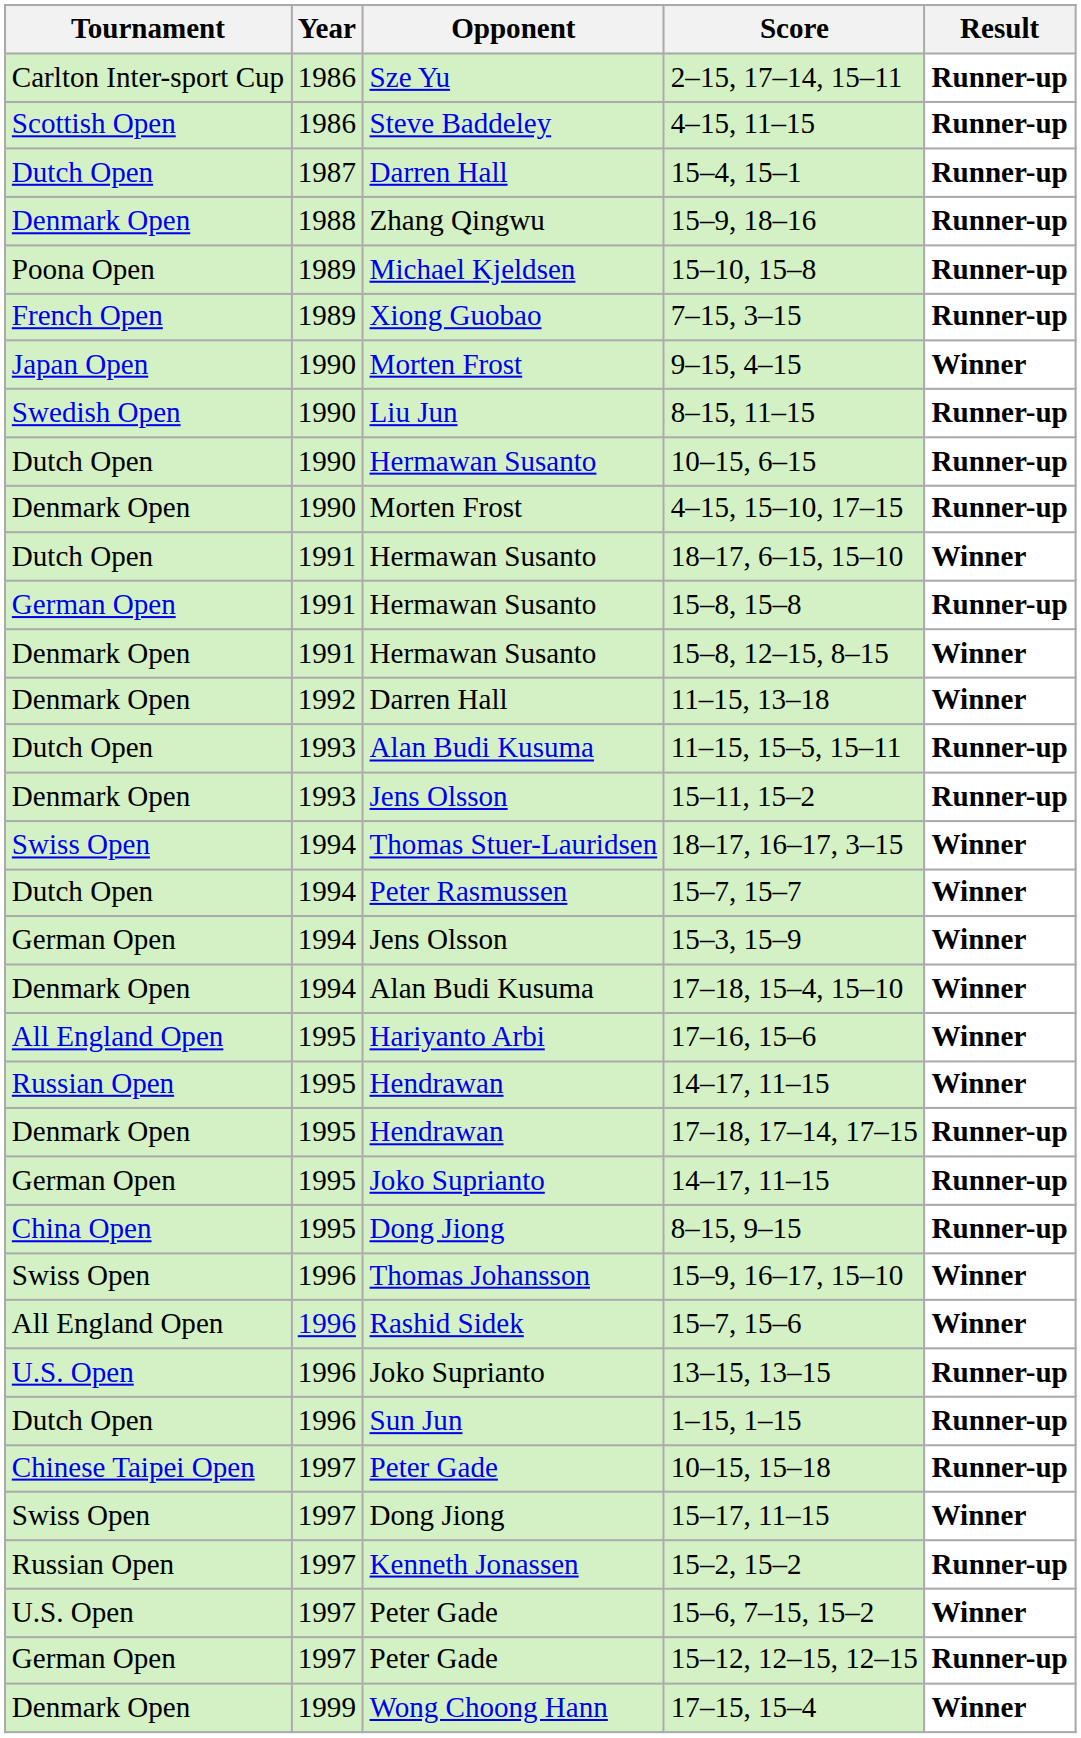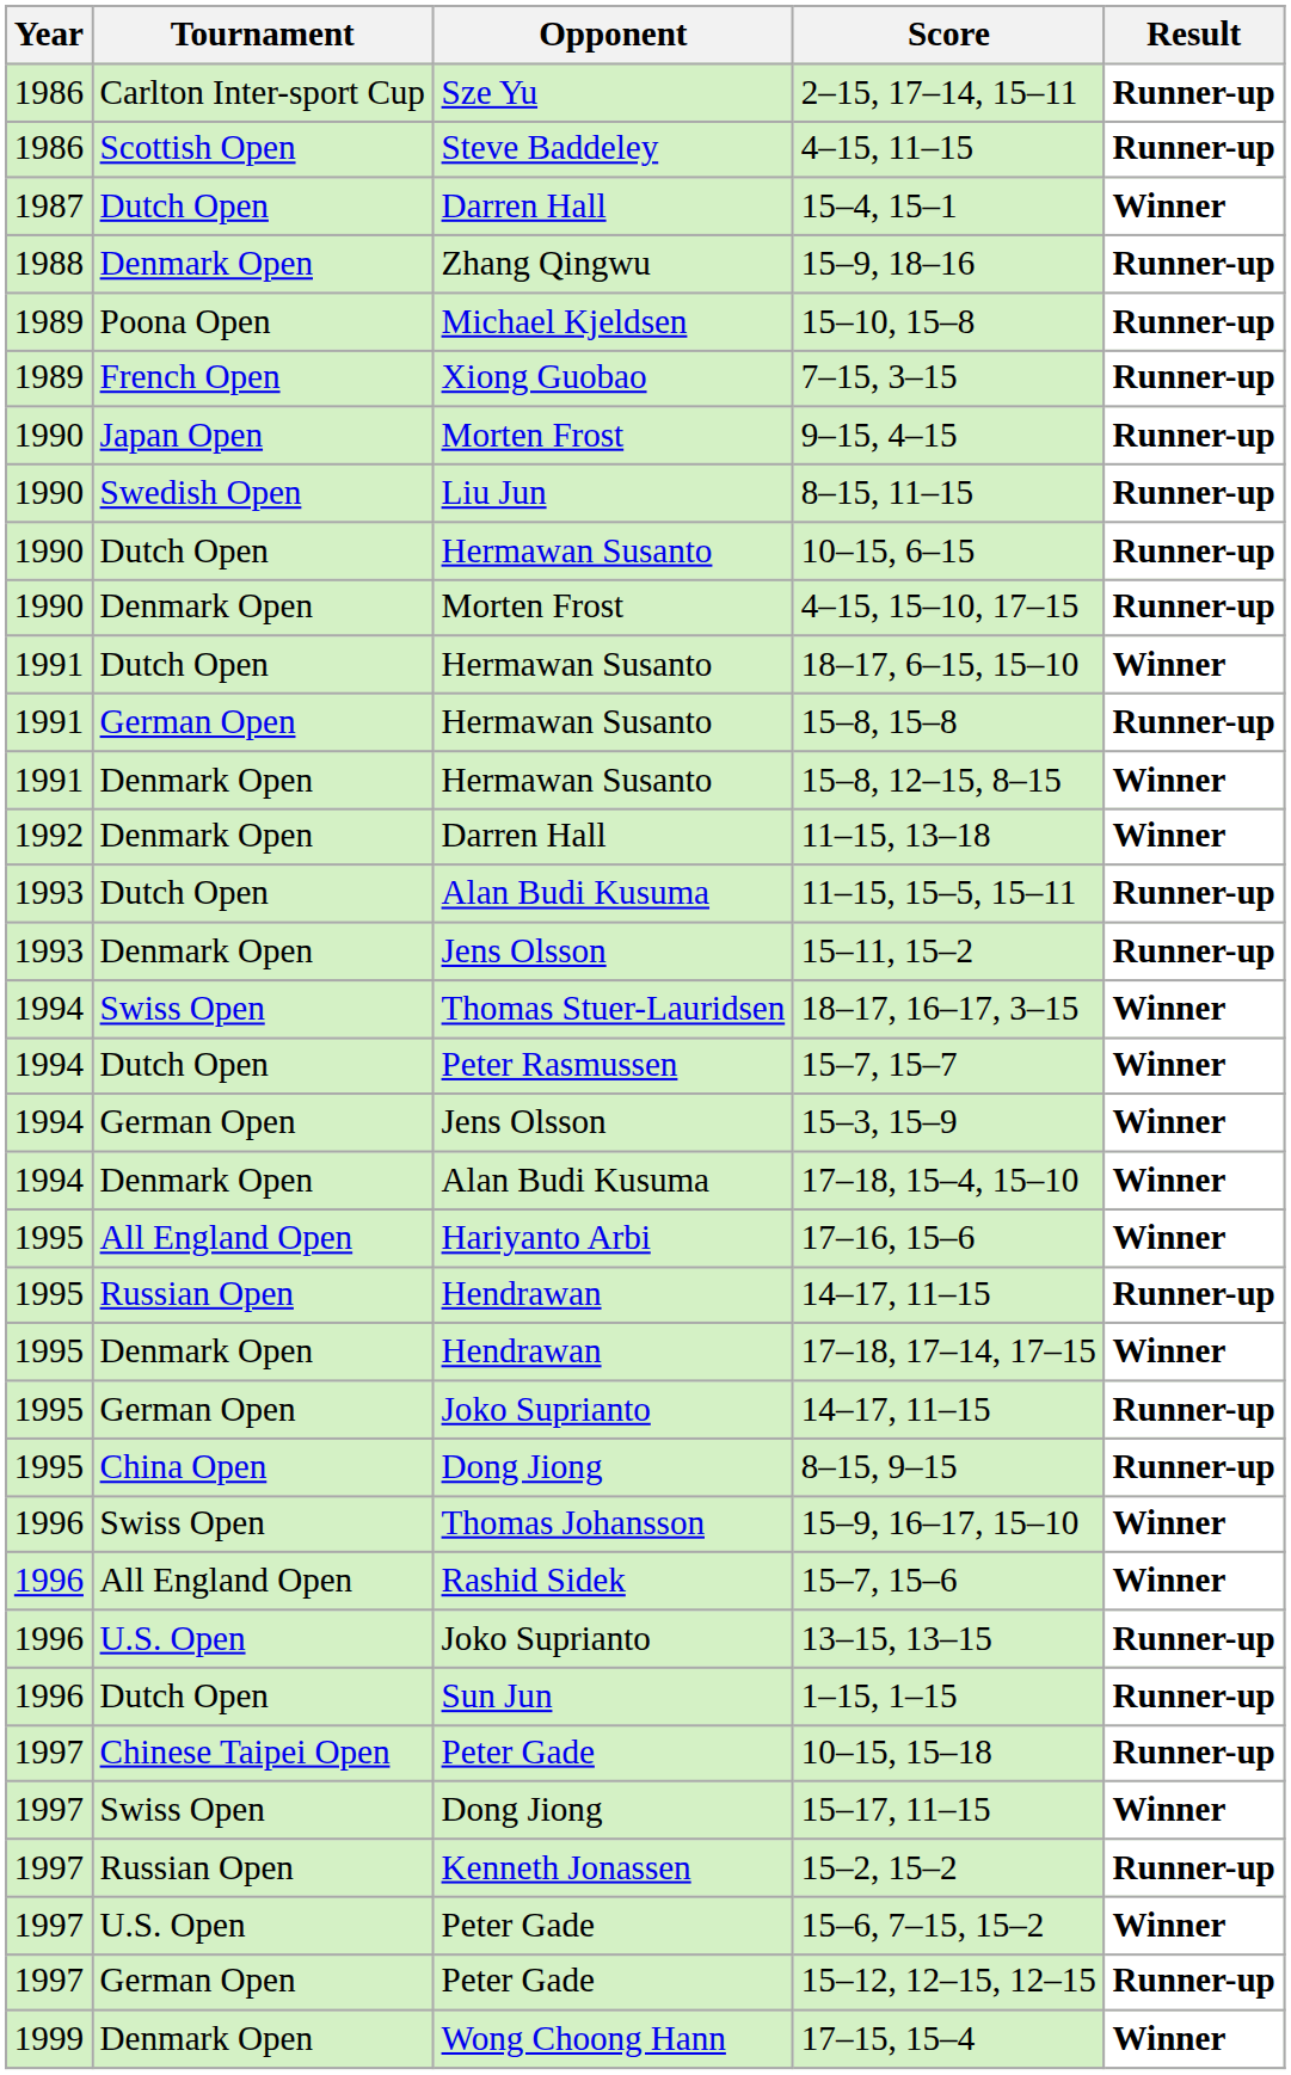 <table class="sortable wikitable" style="font-size: 90%;">
 <tr>
+<th>Year</th>
 <th>Tournament</th>
-<th>Year</th>
 <th>Opponent</th>
 <th>Score</th>
 <th>Result</th>
 </tr>
 <tr style="background:#D4F1C5">
+<td align="center">1986</td>
 <td>Carlton Inter-sport Cup</td>
-<td align="center">1986</td>
 <td> <a href='#'>Sze Yu</a></td>
 <td>2–15, 17–14, 15–11</td>
 <td style="text-align:left; background:white"> <strong>Runner-up</strong></td>
 </tr>
 <tr style="background:#D4F1C5">
+<td align="center">1986</td>
 <td><a href='#'>Scottish Open</a></td>
-<td align="center">1986</td>
 <td> <a href='#'>Steve Baddeley</a></td>
 <td>4–15, 11–15</td>
 <td style="text-align:left; background:white"> <strong>Runner-up</strong></td>
 </tr>
 <tr style="background:#D4F1C5">
+<td align="center">1987</td>
 <td><a href='#'>Dutch Open</a></td>
-<td align="center">1987</td>
 <td> <a href='#'>Darren Hall</a></td>
 <td>15–4, 15–1</td>
-<td style="text-align:left; background:white"> <strong>Runner-up</strong></td>
+<td style="text-align:left; background:white"> <strong>Winner</strong></td>
 </tr>
 <tr style="background:#D4F1C5">
+<td align="center">1988</td>
 <td><a href='#'>Denmark Open</a></td>
-<td align="center">1988</td>
 <td> Zhang Qingwu</td>
 <td>15–9, 18–16</td>
 <td style="text-align:left; background:white"> <strong>Runner-up</strong></td>
 </tr>
 <tr style="background:#D4F1C5">
+<td align="center">1989</td>
 <td>Poona Open</td>
-<td align="center">1989</td>
 <td> <a href='#'>Michael Kjeldsen</a></td>
 <td>15–10, 15–8</td>
 <td style="text-align:left; background:white"> <strong>Runner-up</strong></td>
 </tr>
 <tr style="background:#D4F1C5">
+<td align="center">1989</td>
 <td><a href='#'>French Open</a></td>
-<td align="center">1989</td>
 <td> <a href='#'>Xiong Guobao</a></td>
 <td>7–15, 3–15</td>
 <td style="text-align:left; background:white"> <strong>Runner-up</strong></td>
 </tr>
 <tr style="background:#D4F1C5">
+<td align="center">1990</td>
 <td><a href='#'>Japan Open</a></td>
-<td align="center">1990</td>
 <td> <a href='#'>Morten Frost</a></td>
 <td>9–15, 4–15</td>
-<td style="text-align:left; background:white"> <strong>Winner</strong></td>
+<td style="text-align:left; background:white"> <strong>Runner-up</strong></td>
 </tr>
 <tr style="background:#D4F1C5">
+<td align="center">1990</td>
 <td><a href='#'>Swedish Open</a></td>
-<td align="center">1990</td>
 <td> <a href='#'>Liu Jun</a></td>
 <td>8–15, 11–15</td>
 <td style="text-align:left; background:white"> <strong>Runner-up</strong></td>
 </tr>
 <tr style="background:#D4F1C5">
+<td align="center">1990</td>
 <td>Dutch Open</td>
-<td align="center">1990</td>
 <td> <a href='#'>Hermawan Susanto</a></td>
 <td>10–15, 6–15</td>
 <td style="text-align:left; background:white"> <strong>Runner-up</strong></td>
 </tr>
 <tr style="background:#D4F1C5">
+<td align="center">1990</td>
 <td>Denmark Open</td>
-<td align="center">1990</td>
 <td> Morten Frost</td>
 <td>4–15, 15–10, 17–15</td>
 <td style="text-align:left; background:white"> <strong>Runner-up</strong></td>
 </tr>
 <tr style="background:#D4F1C5">
+<td align="center">1991</td>
 <td>Dutch Open</td>
-<td align="center">1991</td>
 <td> Hermawan Susanto</td>
 <td>18–17, 6–15, 15–10</td>
 <td style="text-align:left; background:white"> <strong>Winner</strong></td>
 </tr>
 <tr style="background:#D4F1C5">
+<td align="center">1991</td>
 <td><a href='#'>German Open</a></td>
-<td align="center">1991</td>
 <td> Hermawan Susanto</td>
 <td>15–8, 15–8</td>
 <td style="text-align:left; background:white"> <strong>Runner-up</strong></td>
 </tr>
 <tr style="background:#D4F1C5">
+<td align="center">1991</td>
 <td>Denmark Open</td>
-<td align="center">1991</td>
 <td> Hermawan Susanto</td>
 <td>15–8, 12–15, 8–15</td>
 <td style="text-align:left; background:white"> <strong>Winner</strong></td>
 </tr>
 <tr style="background:#D4F1C5">
+<td align="center">1992</td>
 <td>Denmark Open</td>
-<td align="center">1992</td>
 <td> Darren Hall</td>
 <td>11–15, 13–18</td>
 <td style="text-align:left; background:white"> <strong>Winner</strong></td>
 </tr>
 <tr style="background:#D4F1C5">
+<td align="center">1993</td>
 <td>Dutch Open</td>
-<td align="center">1993</td>
 <td> <a href='#'>Alan Budi Kusuma</a></td>
 <td>11–15, 15–5, 15–11</td>
 <td style="text-align:left; background:white"> <strong>Runner-up</strong></td>
 </tr>
 <tr style="background:#D4F1C5">
+<td align="center">1993</td>
 <td>Denmark Open</td>
-<td align="center">1993</td>
 <td> <a href='#'>Jens Olsson</a></td>
 <td>15–11, 15–2</td>
 <td style="text-align:left; background:white"> <strong>Runner-up</strong></td>
 </tr>
 <tr style="background:#D4F1C5">
+<td align="center">1994</td>
 <td><a href='#'>Swiss Open</a></td>
-<td align="center">1994</td>
 <td> <a href='#'>Thomas Stuer-Lauridsen</a></td>
 <td>18–17, 16–17, 3–15</td>
 <td style="text-align:left; background:white"> <strong>Winner</strong></td>
 </tr>
 <tr style="background:#D4F1C5">
+<td align="center">1994</td>
 <td>Dutch Open</td>
-<td align="center">1994</td>
 <td> <a href='#'>Peter Rasmussen</a></td>
 <td>15–7, 15–7</td>
 <td style="text-align:left; background:white"> <strong>Winner</strong></td>
 </tr>
 <tr style="background:#D4F1C5">
+<td align="center">1994</td>
 <td>German Open</td>
-<td align="center">1994</td>
 <td> Jens Olsson</td>
 <td>15–3, 15–9</td>
 <td style="text-align:left; background:white"> <strong>Winner</strong></td>
 </tr>
 <tr style="background:#D4F1C5">
+<td align="center">1994</td>
 <td>Denmark Open</td>
-<td align="center">1994</td>
 <td> Alan Budi Kusuma</td>
 <td>17–18, 15–4, 15–10</td>
 <td style="text-align:left; background:white"> <strong>Winner</strong></td>
 </tr>
 <tr style="background:#D4F1C5">
+<td align="center">1995</td>
 <td><a href='#'>All England Open</a></td>
-<td align="center">1995</td>
 <td> <a href='#'>Hariyanto Arbi</a></td>
 <td>17–16, 15–6</td>
 <td style="text-align:left; background:white"> <strong>Winner</strong></td>
 </tr>
 <tr style="background:#D4F1C5">
+<td align="center">1995</td>
 <td><a href='#'>Russian Open</a></td>
-<td align="center">1995</td>
 <td> <a href='#'>Hendrawan</a></td>
 <td>14–17, 11–15</td>
+<td style="text-align:left; background:white"> <strong>Runner-up</strong></td>
+</tr>
+<tr style="background:#D4F1C5">
+<td align="center">1995</td>
+<td>Denmark Open</td>
+<td> <a href='#'>Hendrawan</a></td>
+<td>17–18, 17–14, 17–15</td>
 <td style="text-align:left; background:white"> <strong>Winner</strong></td>
 </tr>
 <tr style="background:#D4F1C5">
-<td>Denmark Open</td>
 <td align="center">1995</td>
-<td> <a href='#'>Hendrawan</a></td>
-<td>17–18, 17–14, 17–15</td>
-<td style="text-align:left; background:white"> <strong>Runner-up</strong></td>
-</tr>
-<tr style="background:#D4F1C5">
 <td>German Open</td>
-<td align="center">1995</td>
 <td> <a href='#'>Joko Suprianto</a></td>
 <td>14–17, 11–15</td>
 <td style="text-align:left; background:white"> <strong>Runner-up</strong></td>
 </tr>
 <tr style="background:#D4F1C5">
+<td align="center">1995</td>
 <td><a href='#'>China Open</a></td>
-<td align="center">1995</td>
 <td> <a href='#'>Dong Jiong</a></td>
 <td>8–15, 9–15</td>
 <td style="text-align:left; background:white"> <strong>Runner-up</strong></td>
 </tr>
 <tr style="background:#D4F1C5">
+<td align="center">1996</td>
 <td>Swiss Open</td>
-<td align="center">1996</td>
 <td> <a href='#'>Thomas Johansson</a></td>
 <td>15–9, 16–17, 15–10</td>
 <td style="text-align:left; background:white"> <strong>Winner</strong></td>
 </tr>
 <tr style="background:#D4F1C5">
+<td align="center"><a href='#'>1996</a></td>
 <td>All England Open</td>
-<td align="center"><a href='#'>1996</a></td>
 <td> <a href='#'>Rashid Sidek</a></td>
 <td>15–7, 15–6</td>
 <td style="text-align:left; background:white"> <strong>Winner</strong></td>
 </tr>
 <tr style="background:#D4F1C5">
+<td align="center">1996</td>
 <td><a href='#'>U.S. Open</a></td>
-<td align="center">1996</td>
 <td> Joko Suprianto</td>
 <td>13–15, 13–15</td>
 <td style="text-align:left; background:white"> <strong>Runner-up</strong></td>
 </tr>
 <tr style="background:#D4F1C5">
+<td align="center">1996</td>
 <td>Dutch Open</td>
-<td align="center">1996</td>
 <td> <a href='#'>Sun Jun</a></td>
 <td>1–15, 1–15</td>
 <td style="text-align:left; background:white"> <strong>Runner-up</strong></td>
 </tr>
 <tr style="background:#D4F1C5">
+<td align="center">1997</td>
 <td><a href='#'>Chinese Taipei Open</a></td>
-<td align="center">1997</td>
 <td> <a href='#'>Peter Gade</a></td>
 <td>10–15, 15–18</td>
 <td style="text-align:left; background:white"> <strong>Runner-up</strong></td>
 </tr>
 <tr style="background:#D4F1C5">
+<td align="center">1997</td>
 <td>Swiss Open</td>
-<td align="center">1997</td>
 <td> Dong Jiong</td>
 <td>15–17, 11–15</td>
 <td style="text-align:left; background:white"> <strong>Winner</strong></td>
 </tr>
 <tr style="background:#D4F1C5">
+<td align="center">1997</td>
 <td>Russian Open</td>
-<td align="center">1997</td>
 <td> <a href='#'>Kenneth Jonassen</a></td>
 <td>15–2, 15–2</td>
 <td style="text-align:left; background:white"> <strong>Runner-up</strong></td>
 </tr>
 <tr style="background:#D4F1C5">
+<td align="center">1997</td>
 <td>U.S. Open</td>
-<td align="center">1997</td>
 <td> Peter Gade</td>
 <td>15–6, 7–15, 15–2</td>
 <td style="text-align:left; background:white"> <strong>Winner</strong></td>
 </tr>
 <tr style="background:#D4F1C5">
+<td align="center">1997</td>
 <td>German Open</td>
-<td align="center">1997</td>
 <td> Peter Gade</td>
 <td>15–12, 12–15, 12–15</td>
 <td style="text-align:left; background:white"> <strong>Runner-up</strong></td>
 </tr>
 <tr style="background:#D4F1C5">
+<td align="center">1999</td>
 <td>Denmark Open</td>
-<td align="center">1999</td>
 <td> <a href='#'>Wong Choong Hann</a></td>
 <td>17–15, 15–4</td>
 <td style="text-align:left; background:white"> <strong>Winner</strong></td>
 </tr>
 </table>
